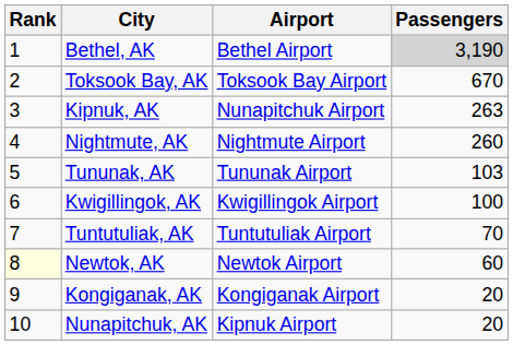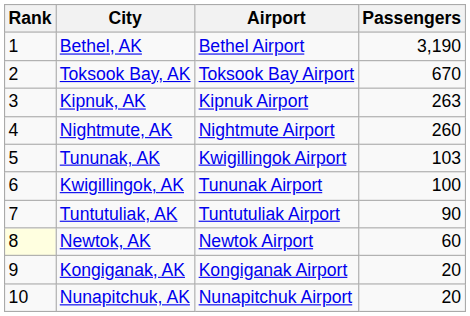 <table class="wikitable">
 <tr>
 <th>Rank</th>
 <th>City</th>
 <th>Airport</th>
 <th>Passengers</th>
 </tr>
 <tr>
 <td>1</td>
 <td> <a href='#'>Bethel, AK</a></td>
 <td><a href='#'>Bethel Airport</a></td>
-<td align=right style="background: lightgrey;">3,190</td>
+<td align=right>3,190</td>
 </tr>
 <tr>
 <td>2</td>
 <td> <a href='#'>Toksook Bay, AK</a></td>
 <td><a href='#'>Toksook Bay Airport</a></td>
 <td align=right>670</td>
 </tr>
 <tr>
 <td>3</td>
 <td> <a href='#'>Kipnuk, AK</a></td>
-<td><a href='#'>Nunapitchuk Airport</a></td>
+<td><a href='#'>Kipnuk Airport</a></td>
 <td align=right>263</td>
 </tr>
 <tr>
 <td>4</td>
 <td> <a href='#'>Nightmute, AK</a></td>
 <td><a href='#'>Nightmute Airport</a></td>
 <td align=right>260</td>
 </tr>
 <tr>
 <td>5</td>
 <td> <a href='#'>Tununak, AK</a></td>
-<td><a href='#'>Tununak Airport</a></td>
+<td><a href='#'>Kwigillingok Airport</a></td>
 <td align=right>103</td>
 </tr>
 <tr>
 <td>6</td>
 <td> <a href='#'>Kwigillingok, AK</a></td>
-<td><a href='#'>Kwigillingok Airport</a></td>
+<td><a href='#'>Tununak Airport</a></td>
 <td align=right>100</td>
 </tr>
 <tr>
 <td>7</td>
 <td> <a href='#'>Tuntutuliak, AK</a></td>
 <td><a href='#'>Tuntutuliak Airport</a></td>
-<td align=right>70</td>
+<td align=right>90</td>
 </tr>
 <tr>
 <td style="background: lightyellow;">8</td>
 <td> <a href='#'>Newtok, AK</a></td>
 <td><a href='#'>Newtok Airport</a></td>
 <td align=right>60</td>
 </tr>
 <tr>
 <td>9</td>
 <td> <a href='#'>Kongiganak, AK</a></td>
 <td><a href='#'>Kongiganak Airport</a></td>
 <td align=right>20</td>
 </tr>
 <tr>
 <td>10</td>
 <td> <a href='#'>Nunapitchuk, AK</a></td>
-<td><a href='#'>Kipnuk Airport</a></td>
+<td><a href='#'>Nunapitchuk Airport</a></td>
 <td align=right>20</td>
 </tr>
 </table>
